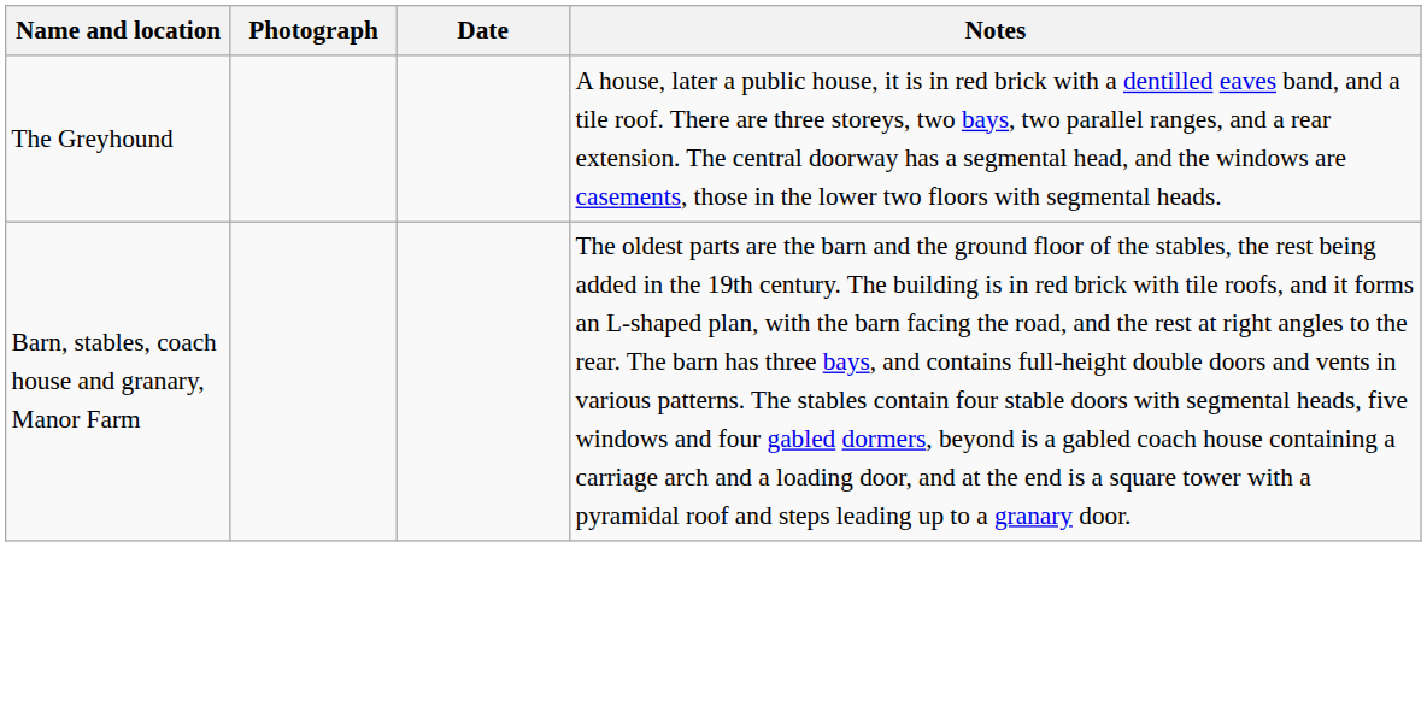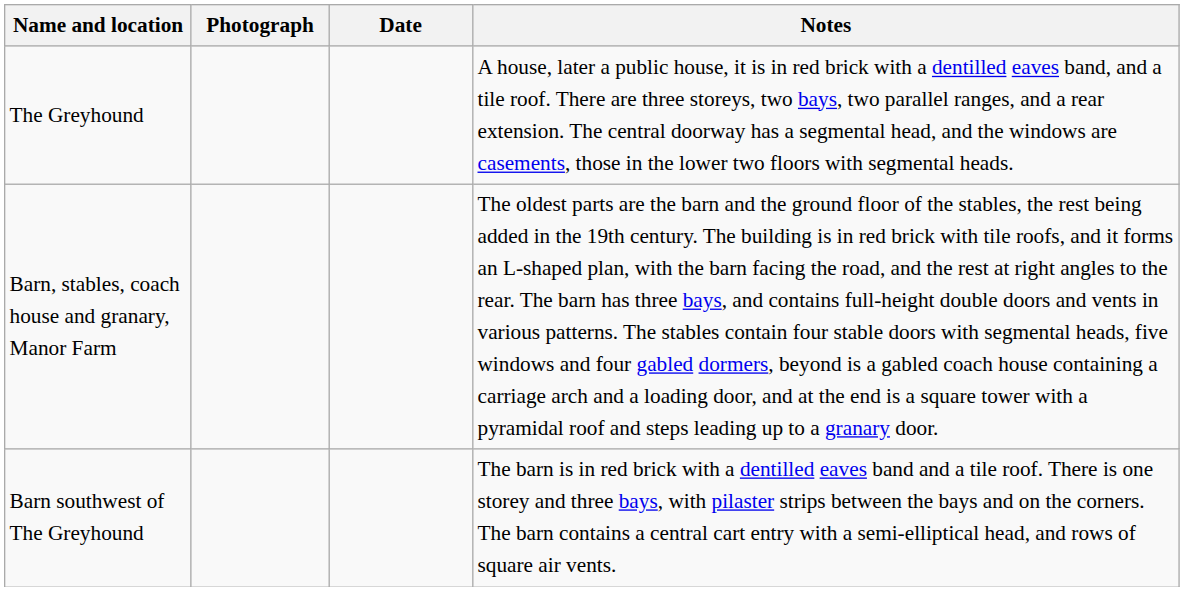 <table class="wikitable sortable plainrowheaders" style="width:100%;border:0px;text-align:left;line-height:150%;">
 <tr>
 <th scope="col"  style="width:150px">Name and location</th>
 <th scope="col"  style="width:100px" class="unsortable">Photograph</th>
 <th scope="col"  style="width:120px">Date</th>
 <th scope="col"  style="width:650px" class="unsortable">Notes</th>
 </tr>
 <tr>
 <td>The Greyhound<br><small></small></td>
 <td></td>
 <td align="center"></td>
 <td>A house, later a public house, it is in red brick with a <a href='#'>dentilled</a> <a href='#'>eaves</a> band, and a tile roof.  There are three storeys, two <a href='#'>bays</a>, two parallel ranges, and a rear extension.  The central doorway has a segmental head, and the windows are <a href='#'>casements</a>, those in the lower two floors with segmental heads.</td>
 </tr>
 <tr>
 <td>Barn, stables, coach house and granary, Manor Farm<br><small></small></td>
 <td></td>
 <td align="center"></td>
 <td>The oldest parts are the barn and the ground floor of the stables, the rest being added in the 19th century.  The building is in red brick with tile roofs, and it forms an L-shaped plan, with the barn facing the road, and the rest at right angles to the rear.  The barn has three <a href='#'>bays</a>, and contains full-height double doors and vents in various patterns.  The stables contain four stable doors with segmental heads, five windows and four <a href='#'>gabled</a> <a href='#'>dormers</a>, beyond is a gabled coach house containing a carriage arch and a loading door, and at the end is a square tower with a pyramidal roof and steps leading up to a <a href='#'>granary</a> door.</td>
 </tr>
 <tr>
+<td>Barn southwest of The Greyhound<br><small></small></td>
+<td></td>
+<td align="center"></td>
+<td>The barn is in red brick with a <a href='#'>dentilled</a> <a href='#'>eaves</a> band and a tile roof.  There is one storey and three <a href='#'>bays</a>, with <a href='#'>pilaster</a> strips between the bays and on the corners. The barn contains a central cart entry with a semi-elliptical head, and rows of square air vents.</td>
+</tr>
+<tr>
 </tr>
 </table>
